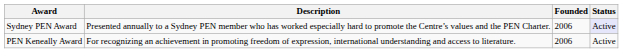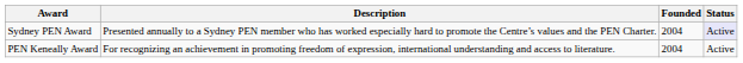 <table class="wikitable sortable" style="font-size: 85%;">
 <tr>
 <th>Award</th>
 <th>Description</th>
 <th>Founded</th>
 <th>Status</th>
 </tr>
 <tr>
 <td>Sydney PEN Award</td>
 <td>Presented annually to a Sydney PEN member who has worked especially hard to promote the Centre’s values and the PEN Charter.</td>
-<td>2006</td>
+<td>2004</td>
 <td style="background: lavender;">Active</td>
 </tr>
 <tr>
 <td>PEN Keneally Award</td>
 <td>For recognizing an achievement in promoting freedom of expression, international understanding and access to literature.</td>
-<td>2006</td>
+<td>2004</td>
 <td>Active</td>
 </tr>
 </table>
